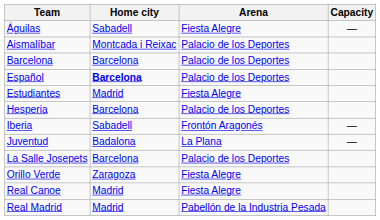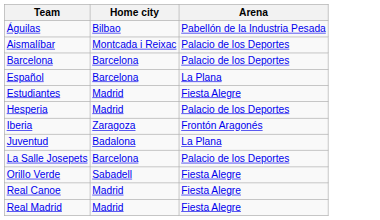 <table class="wikitable sortable">
 <tr>
 <th>Team</th>
 <th>Home city</th>
 <th>Arena</th>
-<th>Capacity</th>
 </tr>
 <tr>
 <td><a href='#'>Águilas</a></td>
-<td><a href='#'>Sabadell</a></td>
-<td><a href='#'>Fiesta Alegre</a></td>
-<td style="text-align:center">—</td>
+<td><a href='#'>Bilbao</a></td>
+<td><a href='#'>Pabellón de la Industria Pesada</a></td>
 </tr>
 <tr>
 <td><a href='#'>Aismalíbar</a></td>
 <td><a href='#'>Montcada i Reixac</a></td>
 <td><a href='#'>Palacio de los Deportes</a></td>
-<td style="text-align:center"></td>
 </tr>
 <tr>
 <td><a href='#'>Barcelona</a></td>
 <td><a href='#'>Barcelona</a></td>
 <td><a href='#'>Palacio de los Deportes</a></td>
-<td style="text-align:center"></td>
 </tr>
 <tr>
 <td><a href='#'>Español</a></td>
-<td><strong><a href='#'>Barcelona</a></strong></td>
-<td><a href='#'>Palacio de los Deportes</a></td>
-<td style="text-align:center"></td>
+<td><a href='#'>Barcelona</a></td>
+<td><a href='#'>La Plana</a></td>
 </tr>
 <tr>
 <td><a href='#'>Estudiantes</a></td>
 <td><a href='#'>Madrid</a></td>
 <td><a href='#'>Fiesta Alegre</a></td>
-<td style="text-align:center"></td>
 </tr>
 <tr>
 <td><a href='#'>Hesperia</a></td>
-<td><a href='#'>Barcelona</a></td>
+<td><a href='#'>Madrid</a></td>
 <td><a href='#'>Palacio de los Deportes</a></td>
-<td style="text-align:center"></td>
 </tr>
 <tr>
 <td><a href='#'>Iberia</a></td>
-<td><a href='#'>Sabadell</a></td>
+<td><a href='#'>Zaragoza</a></td>
 <td><a href='#'>Frontón Aragonés</a></td>
-<td style="text-align:center">—</td>
 </tr>
 <tr>
 <td><a href='#'>Juventud</a></td>
 <td><a href='#'>Badalona</a></td>
 <td><a href='#'>La Plana</a></td>
-<td style="text-align:center">—</td>
 </tr>
 <tr>
 <td><a href='#'>La Salle Josepets</a></td>
 <td><a href='#'>Barcelona</a></td>
 <td><a href='#'>Palacio de los Deportes</a></td>
-<td style="text-align:center"></td>
 </tr>
 <tr>
 <td><a href='#'>Orillo Verde</a></td>
-<td><a href='#'>Zaragoza</a></td>
+<td><a href='#'>Sabadell</a></td>
 <td><a href='#'>Fiesta Alegre</a></td>
-<td style="text-align:center"></td>
 </tr>
 <tr>
 <td><a href='#'>Real Canoe</a></td>
 <td><a href='#'>Madrid</a></td>
 <td><a href='#'>Fiesta Alegre</a></td>
-<td style="text-align:center"></td>
 </tr>
 <tr>
 <td><a href='#'>Real Madrid</a></td>
 <td><a href='#'>Madrid</a></td>
-<td><a href='#'>Pabellón de la Industria Pesada</a></td>
-<td style="text-align:center"></td>
+<td><a href='#'>Fiesta Alegre</a></td>
 </tr>
 </table>
